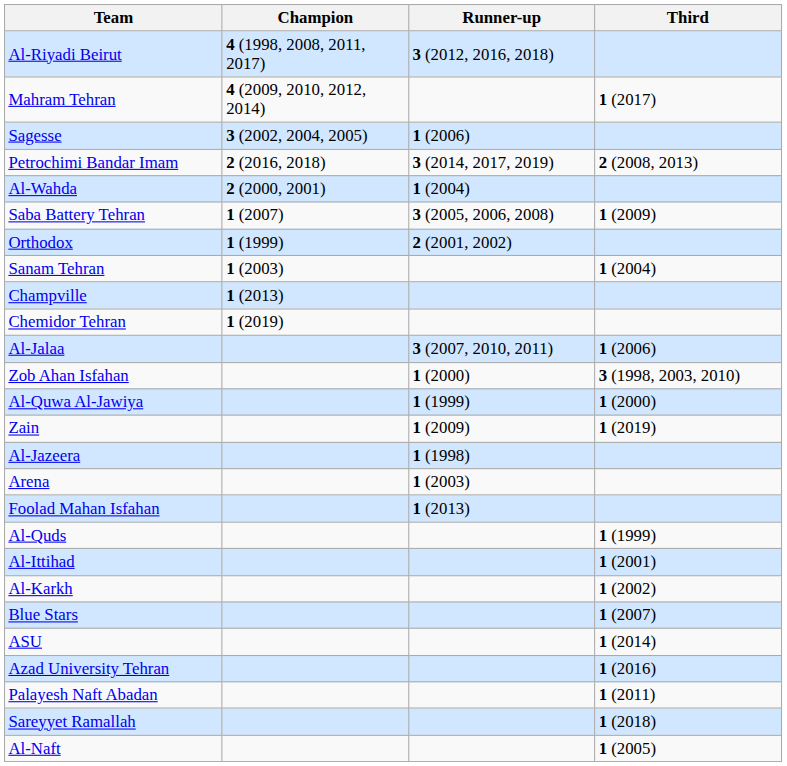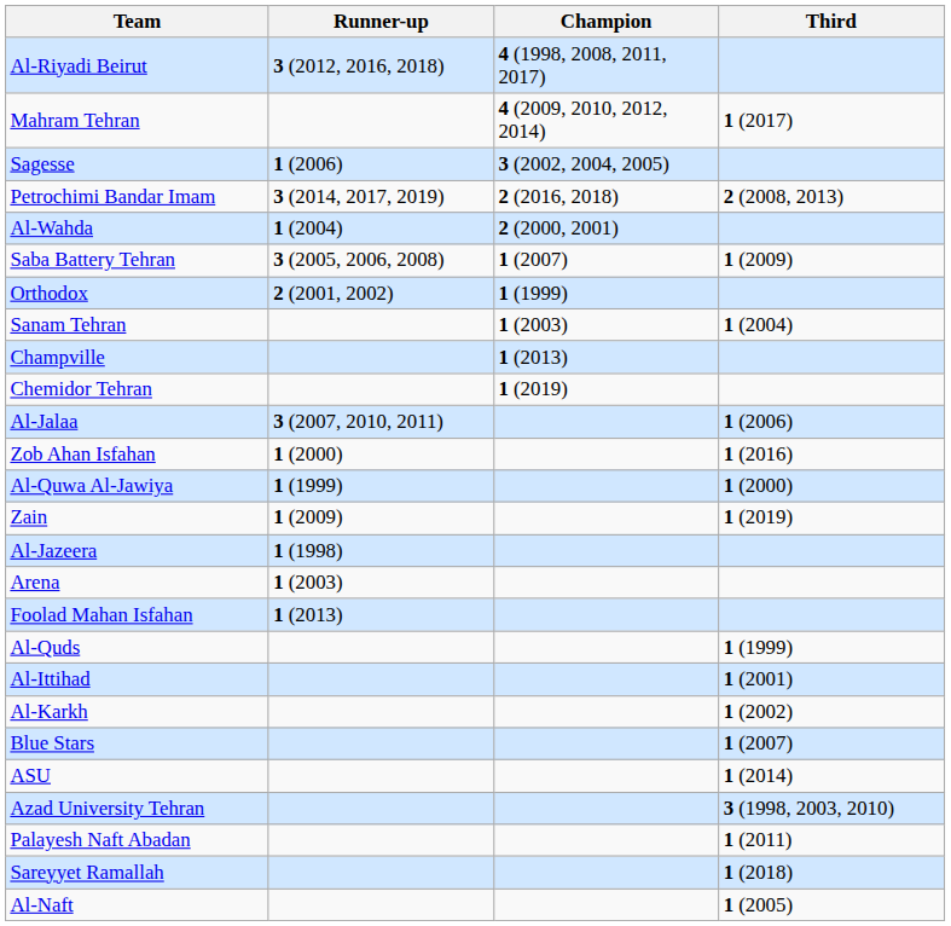 <table class="wikitable">
 <tr>
 <th width=200>Team</th>
+<th width=170>Runner-up</th>
 <th width=170>Champion</th>
-<th width=170>Runner-up</th>
 <th width=170>Third</th>
 </tr>
 <tr bgcolor=#D0E7FF>
 <td> <a href='#'>Al-Riyadi Beirut</a></td>
+<td><strong>3</strong> (2012, 2016, 2018)</td>
 <td><strong>4</strong> (1998, 2008, 2011, 2017)</td>
-<td><strong>3</strong> (2012, 2016, 2018)</td>
 <td></td>
 </tr>
 <tr>
 <td> <a href='#'>Mahram Tehran</a></td>
+<td></td>
 <td><strong>4</strong> (2009, 2010, 2012, 2014)</td>
-<td></td>
 <td><strong>1</strong> (2017)</td>
 </tr>
 <tr bgcolor=#D0E7FF>
 <td> <a href='#'>Sagesse</a></td>
+<td><strong>1</strong> (2006)</td>
 <td><strong>3</strong> (2002, 2004, 2005)</td>
-<td><strong>1</strong> (2006)</td>
 <td></td>
 </tr>
 <tr>
 <td> <a href='#'>Petrochimi Bandar Imam</a></td>
+<td><strong>3</strong> (2014, 2017, 2019)</td>
 <td><strong>2</strong> (2016, 2018)</td>
-<td><strong>3</strong> (2014, 2017, 2019)</td>
 <td><strong>2</strong> (2008, 2013)</td>
 </tr>
 <tr bgcolor=#D0E7FF>
 <td> <a href='#'>Al-Wahda</a></td>
+<td><strong>1</strong> (2004)</td>
 <td><strong>2</strong> (2000, 2001)</td>
-<td><strong>1</strong> (2004)</td>
 <td></td>
 </tr>
 <tr>
 <td> <a href='#'>Saba Battery Tehran</a></td>
+<td><strong>3</strong> (2005, 2006, 2008)</td>
 <td><strong>1</strong> (2007)</td>
-<td><strong>3</strong> (2005, 2006, 2008)</td>
 <td><strong>1</strong> (2009)</td>
 </tr>
 <tr bgcolor=#D0E7FF>
 <td> <a href='#'>Orthodox</a></td>
+<td><strong>2</strong> (2001, 2002)</td>
 <td><strong>1</strong> (1999)</td>
-<td><strong>2</strong> (2001, 2002)</td>
 <td></td>
 </tr>
 <tr>
 <td> <a href='#'>Sanam Tehran</a></td>
+<td></td>
 <td><strong>1</strong> (2003)</td>
-<td></td>
 <td><strong>1</strong> (2004)</td>
 </tr>
 <tr bgcolor=#D0E7FF>
 <td> <a href='#'>Champville</a></td>
+<td></td>
 <td><strong>1</strong> (2013)</td>
+<td></td>
+</tr>
+<tr>
+<td> <a href='#'>Chemidor Tehran</a></td>
+<td></td>
+<td><strong>1</strong> (2019)</td>
+<td></td>
+</tr>
+<tr bgcolor=#D0E7FF>
+<td> <a href='#'>Al-Jalaa</a></td>
+<td><strong>3</strong> (2007, 2010, 2011)</td>
+<td></td>
+<td><strong>1</strong> (2006)</td>
+</tr>
+<tr>
+<td> <a href='#'>Zob Ahan Isfahan</a></td>
+<td><strong>1</strong> (2000)</td>
+<td></td>
+<td><strong>1</strong> (2016)</td>
+</tr>
+<tr bgcolor=#D0E7FF>
+<td> <a href='#'>Al-Quwa Al-Jawiya</a></td>
+<td><strong>1</strong> (1999)</td>
+<td></td>
+<td><strong>1</strong> (2000)</td>
+</tr>
+<tr>
+<td> <a href='#'>Zain</a></td>
+<td><strong>1</strong> (2009)</td>
+<td></td>
+<td><strong>1</strong> (2019)</td>
+</tr>
+<tr bgcolor=#D0E7FF>
+<td> <a href='#'>Al-Jazeera</a></td>
+<td><strong>1</strong> (1998)</td>
 <td></td>
 <td></td>
 </tr>
 <tr>
-<td> <a href='#'>Chemidor Tehran</a></td>
-<td><strong>1</strong> (2019)</td>
+<td> <a href='#'>Arena</a></td>
+<td><strong>1</strong> (2003)</td>
 <td></td>
 <td></td>
 </tr>
 <tr bgcolor=#D0E7FF>
-<td> <a href='#'>Al-Jalaa</a></td>
+<td> <a href='#'>Foolad Mahan Isfahan</a></td>
+<td><strong>1</strong> (2013)</td>
 <td></td>
-<td><strong>3</strong> (2007, 2010, 2011)</td>
-<td><strong>1</strong> (2006)</td>
-</tr>
-<tr>
-<td> <a href='#'>Zob Ahan Isfahan</a></td>
-<td></td>
-<td><strong>1</strong> (2000)</td>
-<td><strong>3</strong> (1998, 2003, 2010)</td>
-</tr>
-<tr bgcolor=#D0E7FF>
-<td> <a href='#'>Al-Quwa Al-Jawiya</a></td>
-<td></td>
-<td><strong>1</strong> (1999)</td>
-<td><strong>1</strong> (2000)</td>
-</tr>
-<tr>
-<td> <a href='#'>Zain</a></td>
-<td></td>
-<td><strong>1</strong> (2009)</td>
-<td><strong>1</strong> (2019)</td>
-</tr>
-<tr bgcolor=#D0E7FF>
-<td> <a href='#'>Al-Jazeera</a></td>
-<td></td>
-<td><strong>1</strong> (1998)</td>
-<td></td>
-</tr>
-<tr>
-<td> <a href='#'>Arena</a></td>
-<td></td>
-<td><strong>1</strong> (2003)</td>
-<td></td>
-</tr>
-<tr bgcolor=#D0E7FF>
-<td> <a href='#'>Foolad Mahan Isfahan</a></td>
-<td></td>
-<td><strong>1</strong> (2013)</td>
 <td></td>
 </tr>
 <tr>
 <td> <a href='#'>Al-Quds</a></td>
 <td></td>
 <td></td>
 <td><strong>1</strong> (1999)</td>
 </tr>
 <tr bgcolor=#D0E7FF>
 <td> <a href='#'>Al-Ittihad</a></td>
 <td></td>
 <td></td>
 <td><strong>1</strong> (2001)</td>
 </tr>
 <tr>
 <td> <a href='#'>Al-Karkh</a></td>
 <td></td>
 <td></td>
 <td><strong>1</strong> (2002)</td>
 </tr>
 <tr bgcolor=#D0E7FF>
 <td> <a href='#'>Blue Stars</a></td>
 <td></td>
 <td></td>
 <td><strong>1</strong> (2007)</td>
 </tr>
 <tr>
 <td> <a href='#'>ASU</a></td>
 <td></td>
 <td></td>
 <td><strong>1</strong> (2014)</td>
 </tr>
 <tr bgcolor=#D0E7FF>
 <td> <a href='#'>Azad University Tehran</a></td>
 <td></td>
 <td></td>
-<td><strong>1</strong> (2016)</td>
+<td><strong>3</strong> (1998, 2003, 2010)</td>
 </tr>
 <tr>
 <td> <a href='#'>Palayesh Naft Abadan</a></td>
 <td></td>
 <td></td>
 <td><strong>1</strong> (2011)</td>
 </tr>
 <tr bgcolor=#D0E7FF>
 <td> <a href='#'>Sareyyet Ramallah</a></td>
 <td></td>
 <td></td>
 <td><strong>1</strong> (2018)</td>
 </tr>
 <tr>
 <td> <a href='#'>Al-Naft</a></td>
 <td></td>
 <td></td>
 <td><strong>1</strong> (2005)</td>
 </tr>
 </table>
